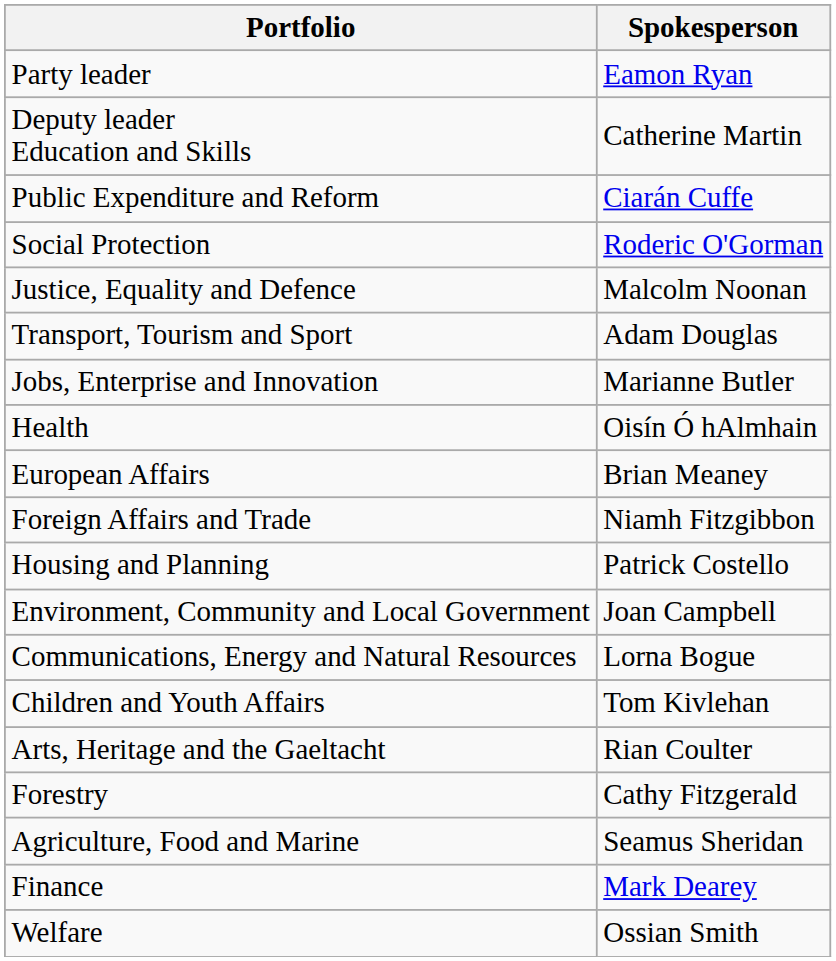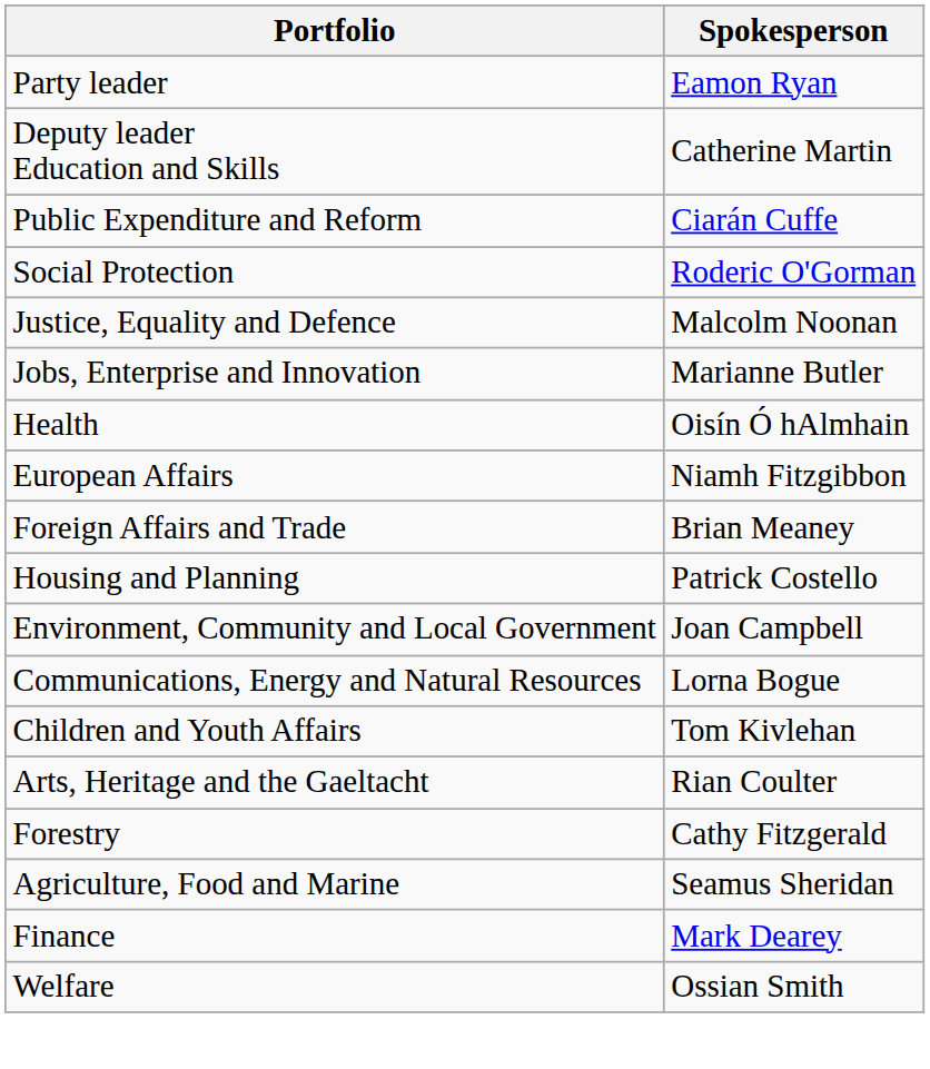 <table class="wikitable">
 <tr>
 <th>Portfolio</th>
 <th>Spokesperson</th>
 </tr>
 <tr>
 <td>Party leader</td>
 <td><a href='#'>Eamon Ryan</a></td>
 </tr>
 <tr>
 <td>Deputy leader<br>Education and Skills</td>
 <td>Catherine Martin</td>
 </tr>
 <tr>
 <td>Public Expenditure and Reform</td>
 <td><a href='#'>Ciarán Cuffe</a></td>
 </tr>
 <tr>
 <td>Social Protection</td>
 <td><a href='#'>Roderic O'Gorman</a></td>
 </tr>
 <tr>
 <td>Justice, Equality and Defence</td>
 <td>Malcolm Noonan</td>
 </tr>
 <tr>
-<td>Transport, Tourism and Sport</td>
-<td>Adam Douglas</td>
-</tr>
-<tr>
 <td>Jobs, Enterprise and Innovation</td>
 <td>Marianne Butler</td>
 </tr>
 <tr>
 <td>Health</td>
 <td>Oisín Ó hAlmhain</td>
 </tr>
 <tr>
 <td>European Affairs</td>
-<td>Brian Meaney</td>
+<td>Niamh Fitzgibbon</td>
 </tr>
 <tr>
 <td>Foreign Affairs and Trade</td>
-<td>Niamh Fitzgibbon</td>
+<td>Brian Meaney</td>
 </tr>
 <tr>
 <td>Housing and Planning</td>
 <td>Patrick Costello</td>
 </tr>
 <tr>
 <td>Environment, Community and Local Government</td>
 <td>Joan Campbell</td>
 </tr>
 <tr>
 <td>Communications, Energy and Natural Resources</td>
 <td>Lorna Bogue</td>
 </tr>
 <tr>
 <td>Children and Youth Affairs</td>
 <td>Tom Kivlehan</td>
 </tr>
 <tr>
 <td>Arts, Heritage and the Gaeltacht</td>
 <td>Rian Coulter</td>
 </tr>
 <tr>
 <td>Forestry</td>
 <td>Cathy Fitzgerald</td>
 </tr>
 <tr>
 <td>Agriculture, Food and Marine</td>
 <td>Seamus Sheridan</td>
 </tr>
 <tr>
 <td>Finance</td>
 <td><a href='#'>Mark Dearey</a></td>
 </tr>
 <tr>
 <td>Welfare</td>
 <td>Ossian Smith</td>
 </tr>
 </table>
